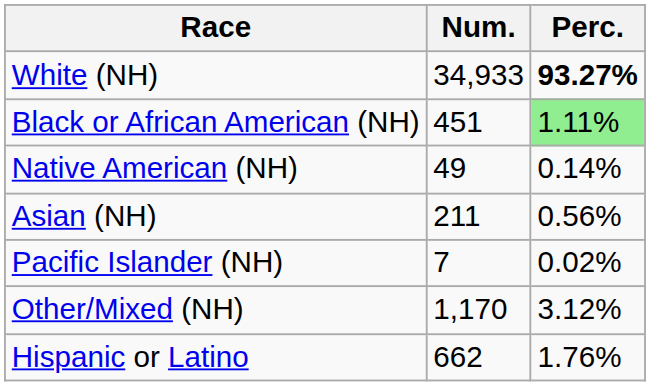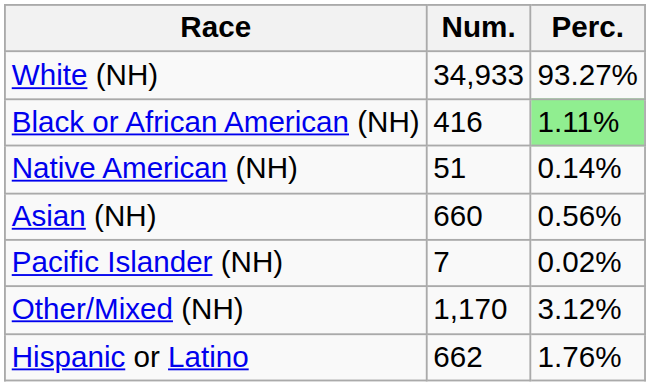 <table class="wikitable">
 <tr>
 <th>Race</th>
 <th>Num.</th>
 <th>Perc.</th>
 </tr>
 <tr>
 <td><a href='#'>White</a> (NH)</td>
 <td>34,933</td>
-<td><strong>93.27%</strong></td>
+<td>93.27%</td>
 </tr>
 <tr>
 <td><a href='#'>Black or African American</a> (NH)</td>
-<td>451</td>
+<td>416</td>
 <td style="background: lightgreen;">1.11%</td>
 </tr>
 <tr>
 <td><a href='#'>Native American</a> (NH)</td>
-<td>49</td>
+<td>51</td>
 <td>0.14%</td>
 </tr>
 <tr>
 <td><a href='#'>Asian</a> (NH)</td>
-<td>211</td>
+<td>660</td>
 <td>0.56%</td>
 </tr>
 <tr>
 <td><a href='#'>Pacific Islander</a> (NH)</td>
 <td>7</td>
 <td>0.02%</td>
 </tr>
 <tr>
 <td><a href='#'>Other/Mixed</a> (NH)</td>
 <td>1,170</td>
 <td>3.12%</td>
 </tr>
 <tr>
 <td><a href='#'>Hispanic</a> or <a href='#'>Latino</a></td>
 <td>662</td>
 <td>1.76%</td>
 </tr>
 </table>
